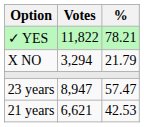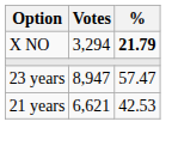 <table class="wikitable">
 <tr>
 <th>Option</th>
 <th>Votes</th>
 <th>%</th>
 </tr>
 <tr>
-<td style=background:#bbf8be>✓ YES</td>
-<td style=background:#bbf8be>11,822</td>
-<td style=background:#bbf8be>78.21</td>
-</tr>
-<tr>
 <td>X NO</td>
 <td>3,294</td>
-<td>21.79</td>
+<td><strong>21.79</strong></td>
 </tr>
 <tr>
 <td colspan="3" bgcolor="#E9E9E9"></td>
 </tr>
 <tr>
 <td>23 years</td>
 <td>8,947</td>
 <td>57.47</td>
 </tr>
 <tr>
 <td>21 years</td>
 <td>6,621</td>
 <td>42.53</td>
 </tr>
 </table>
